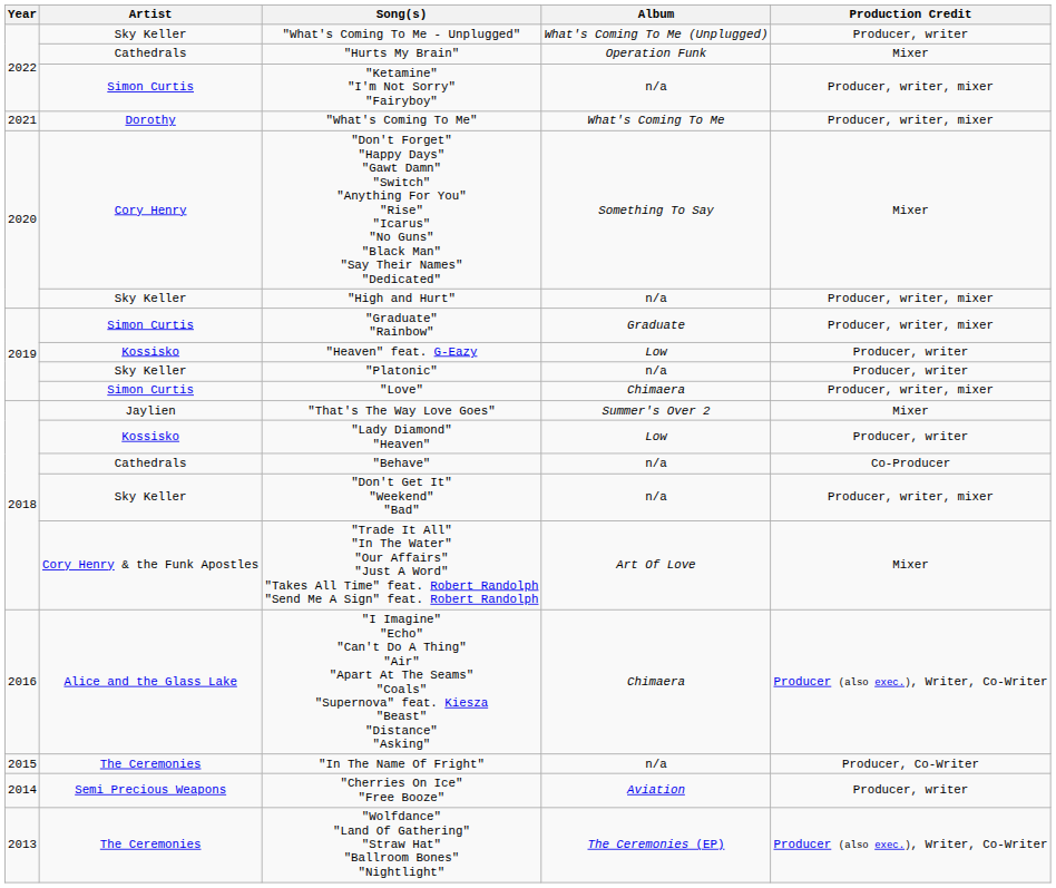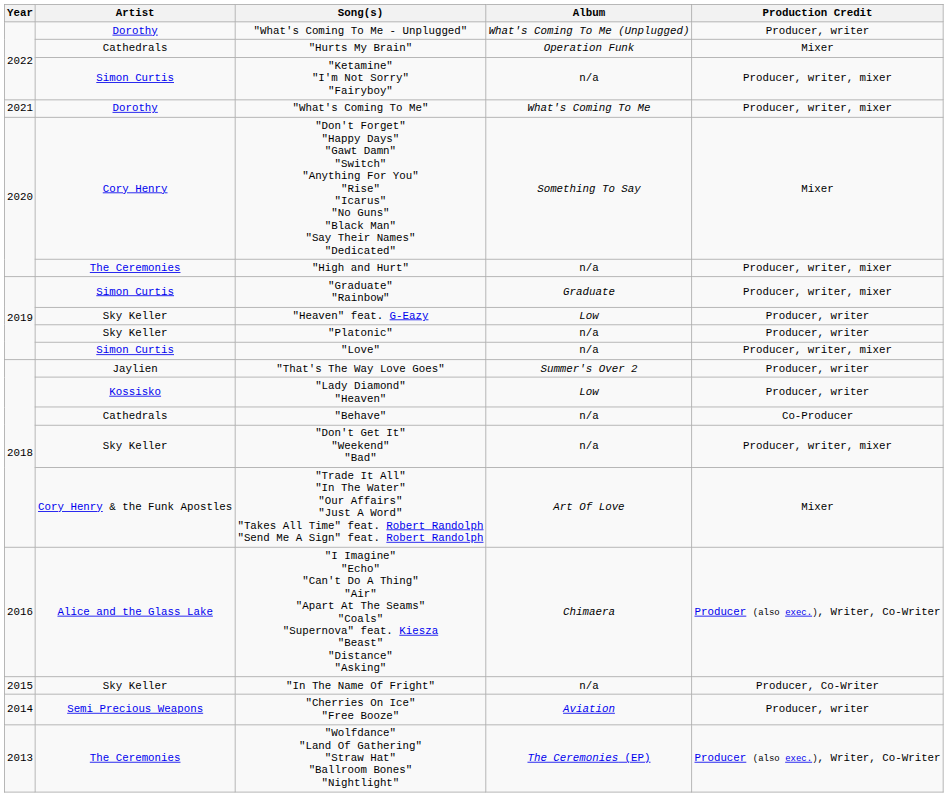 <table class="wikitable sortable" style="text-align:center;">
 <tr>
 <th>Year</th>
 <th>Artist</th>
 <th>Song(s)</th>
 <th>Album</th>
 <th>Production Credit</th>
 </tr>
 <tr>
 <td rowspan="3">2022</td>
-<td>Sky Keller</td>
+<td><a href='#'>Dorothy</a></td>
 <td>"What's Coming To Me - Unplugged"</td>
 <td><em>What's Coming To Me (Unplugged)</em></td>
 <td>Producer, writer</td>
 </tr>
 <tr>
 <td>Cathedrals</td>
 <td>"Hurts My Brain"</td>
 <td><em>Operation Funk</em></td>
 <td>Mixer</td>
 </tr>
 <tr>
 <td><a href='#'>Simon Curtis</a></td>
 <td>"Ketamine"<br>"I'm Not Sorry"<br>"Fairyboy"</td>
 <td>n/a</td>
 <td>Producer, writer, mixer</td>
 </tr>
 <tr>
 <td>2021</td>
 <td><a href='#'>Dorothy</a></td>
 <td>"What's Coming To Me"</td>
 <td><em>What's Coming To Me</em></td>
 <td>Producer, writer, mixer</td>
 </tr>
 <tr>
 <td rowspan="2">2020</td>
 <td><a href='#'>Cory Henry</a></td>
 <td>"Don't Forget"<br>"Happy Days"<br>"Gawt Damn"<br>"Switch"<br>"Anything For You"<br>"Rise"<br>"Icarus"<br>"No Guns"<br>"Black Man"<br>"Say Their Names"<br>"Dedicated"</td>
 <td><em>Something To Say</em></td>
 <td>Mixer</td>
 </tr>
 <tr>
-<td>Sky Keller</td>
+<td><a href='#'>The Ceremonies</a></td>
 <td>"High and Hurt"</td>
 <td>n/a</td>
 <td>Producer, writer, mixer</td>
 </tr>
 <tr>
 <td rowspan="4">2019</td>
 <td><a href='#'>Simon Curtis</a></td>
 <td>"Graduate"<br>"Rainbow"</td>
 <td><em>Graduate</em></td>
 <td>Producer, writer, mixer</td>
 </tr>
 <tr>
-<td><a href='#'>Kossisko</a></td>
+<td>Sky Keller</td>
 <td>"Heaven" feat. <a href='#'>G-Eazy</a></td>
 <td><em>Low</em></td>
 <td>Producer, writer</td>
 </tr>
 <tr>
 <td>Sky Keller</td>
 <td>"Platonic"</td>
 <td>n/a</td>
 <td>Producer, writer</td>
 </tr>
 <tr>
 <td><a href='#'>Simon Curtis</a></td>
 <td>"Love"</td>
-<td><em>Chimaera</em></td>
+<td>n/a</td>
 <td>Producer, writer, mixer</td>
 </tr>
 <tr>
 <td rowspan="5">2018</td>
 <td>Jaylien</td>
 <td>"That's The Way Love Goes"</td>
 <td><em>Summer's Over 2</em></td>
-<td>Mixer</td>
+<td>Producer, writer</td>
 </tr>
 <tr>
 <td><a href='#'>Kossisko</a></td>
 <td>"Lady Diamond"<br>"Heaven"</td>
 <td><em>Low</em></td>
 <td>Producer, writer</td>
 </tr>
 <tr>
 <td>Cathedrals</td>
 <td>"Behave"</td>
 <td>n/a</td>
 <td>Co-Producer</td>
 </tr>
 <tr>
 <td>Sky Keller</td>
 <td>"Don't Get It"<br>"Weekend"<br>"Bad"</td>
 <td>n/a</td>
 <td>Producer, writer, mixer</td>
 </tr>
 <tr>
 <td><a href='#'>Cory Henry</a> & the Funk Apostles</td>
 <td>"Trade It All"<br>"In The Water"<br>"Our Affairs"<br>"Just A Word"<br>"Takes All Time" feat. <a href='#'>Robert Randolph</a><br>"Send Me A Sign" feat. <a href='#'>Robert Randolph</a></td>
 <td><em>Art Of Love</em></td>
 <td>Mixer</td>
 </tr>
 <tr>
 <td>2016</td>
 <td><a href='#'>Alice and the Glass Lake</a></td>
 <td>"I Imagine"<br>"Echo"<br>"Can't Do A Thing"<br>"Air"<br>"Apart At The Seams"<br>"Coals"<br>"Supernova" feat. <a href='#'>Kiesza</a><br>"Beast"<br>"Distance"<br>"Asking"</td>
 <td><em>Chimaera</em></td>
 <td><a href='#'>Producer</a> <small>(also <a href='#'>exec.</a>)</small>, Writer, Co-Writer</td>
 </tr>
 <tr>
 <td>2015</td>
-<td><a href='#'>The Ceremonies</a></td>
+<td>Sky Keller</td>
 <td>"In The Name Of Fright"</td>
 <td>n/a</td>
 <td>Producer, Co-Writer</td>
 </tr>
 <tr>
 <td>2014</td>
 <td><a href='#'>Semi Precious Weapons</a></td>
 <td>"Cherries On Ice"<br>"Free Booze"</td>
 <td><em><a href='#'>Aviation</a></em></td>
 <td>Producer, writer</td>
 </tr>
 <tr>
 <td>2013</td>
 <td><a href='#'>The Ceremonies</a></td>
 <td>"Wolfdance"<br>"Land Of Gathering"<br>"Straw Hat"<br>"Ballroom Bones"<br>"Nightlight"</td>
 <td><a href='#'><em>The Ceremonies</em> (EP)</a></td>
 <td><a href='#'>Producer</a> <small>(also <a href='#'>exec.</a>)</small>, Writer, Co-Writer</td>
 </tr>
 </table>
